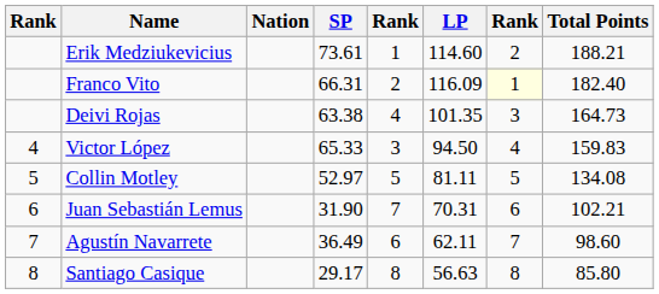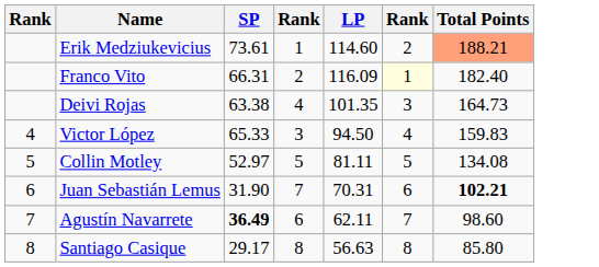 <table class="wikitable sortable">
 <tr>
 <th>Rank</th>
 <th>Name</th>
-<th>Nation</th>
 <th><a href='#'>SP</a></th>
 <th>Rank</th>
 <th><a href='#'>LP</a></th>
 <th>Rank</th>
 <th>Total Points</th>
 </tr>
 <tr align="center">
 <td></td>
 <td align=left><a href='#'>Erik Medziukevicius</a></td>
-<td align=left></td>
 <td>73.61</td>
 <td>1</td>
 <td>114.60</td>
 <td>2</td>
-<td>188.21</td>
+<td style="background: lightsalmon;">188.21</td>
 </tr>
 <tr align="center">
 <td></td>
 <td align=left><a href='#'>Franco Vito</a></td>
-<td align=left></td>
 <td>66.31</td>
 <td>2</td>
 <td>116.09</td>
 <td style="background: lightyellow;">1</td>
 <td>182.40</td>
 </tr>
 <tr align="center">
 <td></td>
 <td align=left><a href='#'>Deivi Rojas</a></td>
-<td align=left></td>
 <td>63.38</td>
 <td>4</td>
 <td>101.35</td>
 <td>3</td>
 <td>164.73</td>
 </tr>
 <tr align="center">
 <td>4</td>
 <td align=left><a href='#'>Victor López</a></td>
-<td align=left></td>
 <td>65.33</td>
 <td>3</td>
 <td>94.50</td>
 <td>4</td>
 <td>159.83</td>
 </tr>
 <tr align="center">
 <td>5</td>
 <td align=left><a href='#'>Collin Motley</a></td>
-<td align=left></td>
 <td>52.97</td>
 <td>5</td>
 <td>81.11</td>
 <td>5</td>
 <td>134.08</td>
 </tr>
 <tr align="center">
 <td>6</td>
 <td align=left><a href='#'>Juan Sebastián Lemus</a></td>
-<td align=left></td>
 <td>31.90</td>
 <td>7</td>
 <td>70.31</td>
 <td>6</td>
-<td>102.21</td>
+<td><strong>102.21</strong></td>
 </tr>
 <tr align="center">
 <td>7</td>
 <td align=left><a href='#'>Agustín Navarrete</a></td>
-<td align=left></td>
-<td>36.49</td>
+<td><strong>36.49</strong></td>
 <td>6</td>
 <td>62.11</td>
 <td>7</td>
 <td>98.60</td>
 </tr>
 <tr align="center">
 <td>8</td>
 <td align=left><a href='#'>Santiago Casique</a></td>
-<td align=left></td>
 <td>29.17</td>
 <td>8</td>
 <td>56.63</td>
 <td>8</td>
 <td>85.80</td>
 </tr>
 </table>
